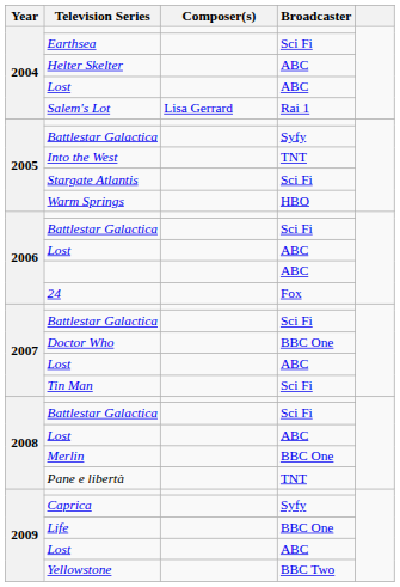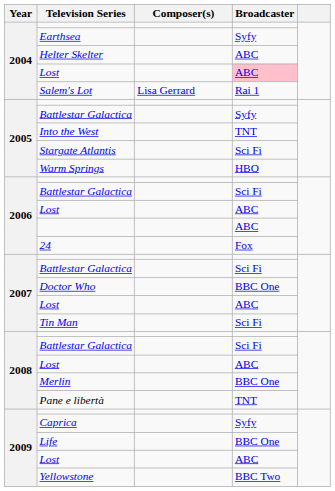 <table class="wikitable sortable">
 <tr>
 <th scope=col width="10%">Year</th>
 <th scope=col width="30%">Television Series</th>
 <th scope=col width="30%">Composer(s)</th>
 <th scope=col width="20%">Broadcaster</th>
 <th scope=col width="10%" class=unsortable></th>
 </tr>
 <tr>
 <th scope="rowgroup" rowspan="5">2004</th>
 <td></td>
 <td></td>
 <td></td>
 <td rowspan=5></td>
 </tr>
 <tr>
 <td><em><a href='#'>Earthsea</a></em></td>
 <td></td>
-<td><a href='#'>Sci Fi</a></td>
+<td><a href='#'>Syfy</a></td>
 </tr>
 <tr>
 <td><em><a href='#'>Helter Skelter</a></em></td>
 <td></td>
 <td><a href='#'>ABC</a></td>
 </tr>
 <tr>
 <td><em><a href='#'>Lost</a></em></td>
 <td></td>
-<td><a href='#'>ABC</a></td>
+<td style="background: pink;"><a href='#'>ABC</a></td>
 </tr>
 <tr>
 <td><em><a href='#'>Salem's Lot</a></em></td>
 <td><a href='#'>Lisa Gerrard</a></td>
 <td><a href='#'>Rai 1</a></td>
 </tr>
 <tr>
 <th scope="rowgroup" rowspan="5">2005</th>
 <td></td>
 <td></td>
 <td></td>
 <td rowspan="5"></td>
 </tr>
 <tr>
 <td><em><a href='#'>Battlestar Galactica</a></em></td>
 <td></td>
 <td><a href='#'>Syfy</a></td>
 </tr>
 <tr>
 <td><em><a href='#'>Into the West</a></em></td>
 <td></td>
 <td><a href='#'>TNT</a></td>
 </tr>
 <tr>
 <td><em><a href='#'>Stargate Atlantis</a></em></td>
 <td></td>
 <td><a href='#'>Sci Fi</a></td>
 </tr>
 <tr>
 <td><em><a href='#'>Warm Springs</a></em></td>
 <td></td>
 <td><a href='#'>HBO</a></td>
 </tr>
 <tr>
 <th scope="rowgroup" rowspan="5">2006</th>
 <td></td>
 <td></td>
 <td></td>
 <td rowspan="5"></td>
 </tr>
 <tr>
 <td><em><a href='#'>Battlestar Galactica</a></em></td>
 <td></td>
 <td><a href='#'>Sci Fi</a></td>
 </tr>
 <tr>
 <td><em><a href='#'>Lost</a></em></td>
 <td></td>
 <td><a href='#'>ABC</a></td>
 </tr>
 <tr>
 <td></td>
 <td></td>
 <td><a href='#'>ABC</a></td>
 </tr>
 <tr>
 <td><em><a href='#'>24</a></em></td>
 <td></td>
 <td><a href='#'>Fox</a></td>
 </tr>
 <tr>
 <th scope="rowgroup" rowspan="5">2007</th>
 <td></td>
 <td></td>
 <td></td>
 <td rowspan="5"></td>
 </tr>
 <tr>
 <td><em><a href='#'>Battlestar Galactica</a></em></td>
 <td></td>
 <td><a href='#'>Sci Fi</a></td>
 </tr>
 <tr>
 <td><em><a href='#'>Doctor Who</a></em></td>
 <td></td>
 <td><a href='#'>BBC One</a></td>
 </tr>
 <tr>
 <td><em><a href='#'>Lost</a></em></td>
 <td></td>
 <td><a href='#'>ABC</a></td>
 </tr>
 <tr>
 <td><em><a href='#'>Tin Man</a></em></td>
 <td></td>
 <td><a href='#'>Sci Fi</a></td>
 </tr>
 <tr>
 <th scope="rowgroup" rowspan="5">2008</th>
 <td></td>
 <td></td>
 <td></td>
 <td rowspan="5"></td>
 </tr>
 <tr>
 <td><em><a href='#'>Battlestar Galactica</a></em></td>
 <td></td>
 <td><a href='#'>Sci Fi</a></td>
 </tr>
 <tr>
 <td><em><a href='#'>Lost</a></em></td>
 <td></td>
 <td><a href='#'>ABC</a></td>
 </tr>
 <tr>
 <td><em><a href='#'>Merlin</a></em></td>
 <td></td>
 <td><a href='#'>BBC One</a></td>
 </tr>
 <tr>
 <td><em>Pane e libertà</em></td>
 <td></td>
 <td><a href='#'>TNT</a></td>
 </tr>
 <tr>
 <th scope="rowgroup" rowspan="5">2009</th>
 <td></td>
 <td></td>
 <td></td>
 <td rowspan="5"></td>
 </tr>
 <tr>
 <td><em><a href='#'>Caprica</a></em></td>
 <td></td>
 <td><a href='#'>Syfy</a></td>
 </tr>
 <tr>
 <td><em><a href='#'>Life</a></em></td>
 <td></td>
 <td><a href='#'>BBC One</a></td>
 </tr>
 <tr>
 <td><em><a href='#'>Lost</a></em></td>
 <td></td>
 <td><a href='#'>ABC</a></td>
 </tr>
 <tr>
 <td><em><a href='#'>Yellowstone</a></em></td>
 <td></td>
 <td><a href='#'>BBC Two</a></td>
 </tr>
 </table>
